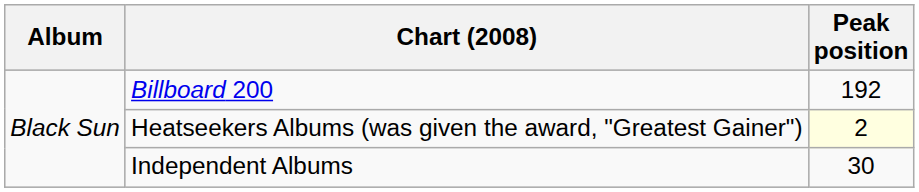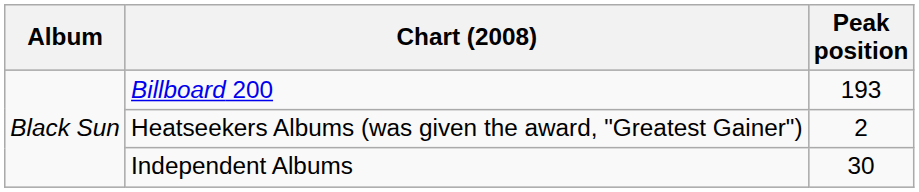 <table class="wikitable sortable">
 <tr>
 <th>Album</th>
 <th align="left">Chart (2008)</th>
 <th align="left">Peak<br>position</th>
 </tr>
 <tr>
 <td align="center" rowspan="7"><em>Black Sun</em></td>
 <td><a href='#'><em>Billboard</em> 200</a></td>
-<td align="center">192</td>
+<td align="center">193</td>
 </tr>
 <tr>
 <td>Heatseekers Albums (was given the award, "Greatest Gainer")</td>
-<td align="center" style="background: lightyellow;">2</td>
+<td align="center">2</td>
 </tr>
 <tr>
 <td>Independent Albums</td>
 <td align="center">30</td>
 </tr>
 </table>
